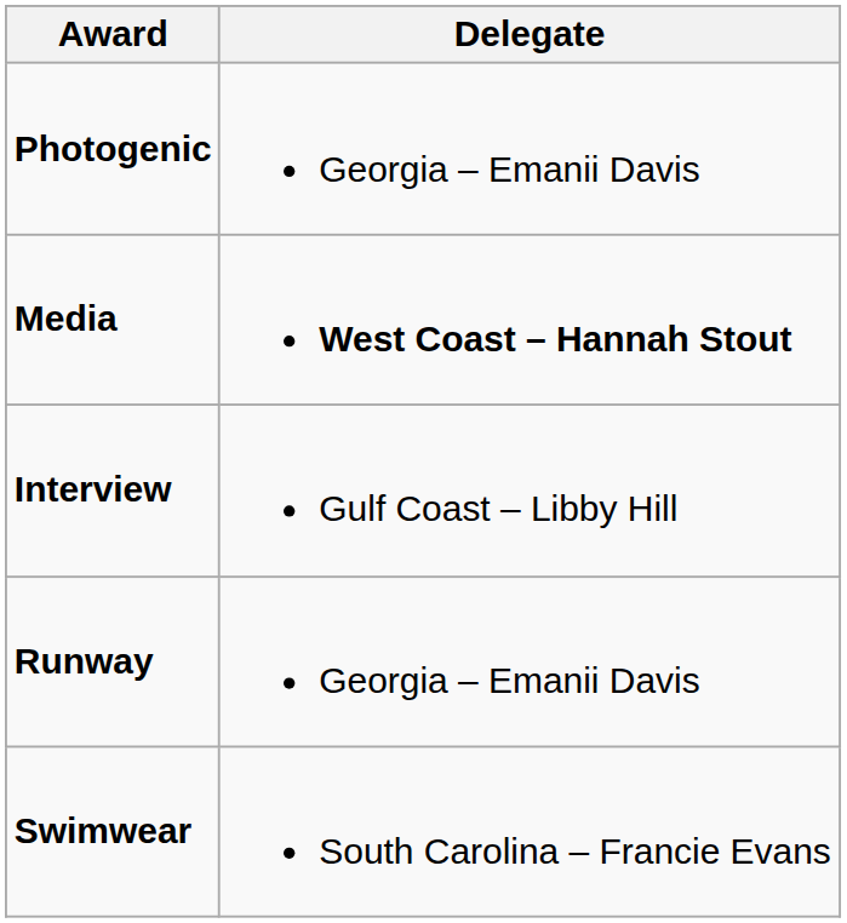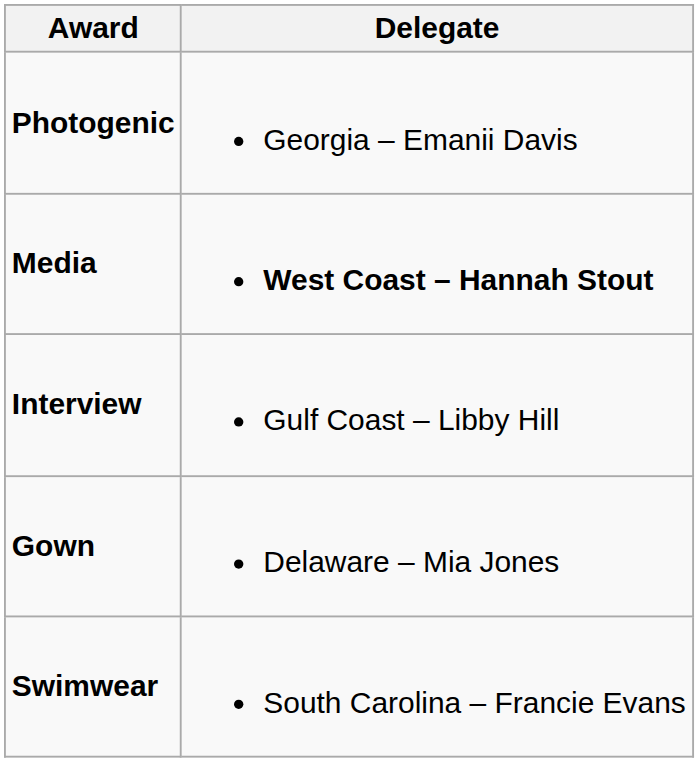 <table class="wikitable">
 <tr>
 <th>Award</th>
 <th>Delegate</th>
 </tr>
 <tr>
 <td><strong>Photogenic</strong></td>
 <td><br><ul><li>Georgia – Emanii Davis</li></ul></td>
 </tr>
 <tr>
 <td><strong>Media</strong></td>
 <td><strong><br><ul><li>West Coast – Hannah Stout</li></ul></strong></td>
 </tr>
 <tr>
 <td><strong>Interview</strong></td>
 <td><br><ul><li>Gulf Coast – Libby Hill</li></ul></td>
 </tr>
 <tr>
-<td><strong>Runway</strong></td>
-<td><br><ul><li>Georgia – Emanii Davis</li></ul></td>
+<td><strong>Gown</strong></td>
+<td><br><ul><li>Delaware – Mia Jones</li></ul></td>
 </tr>
 <tr>
 <td><strong>Swimwear</strong></td>
 <td><br><ul><li>South Carolina – Francie Evans</li></ul></td>
 </tr>
 </table>
